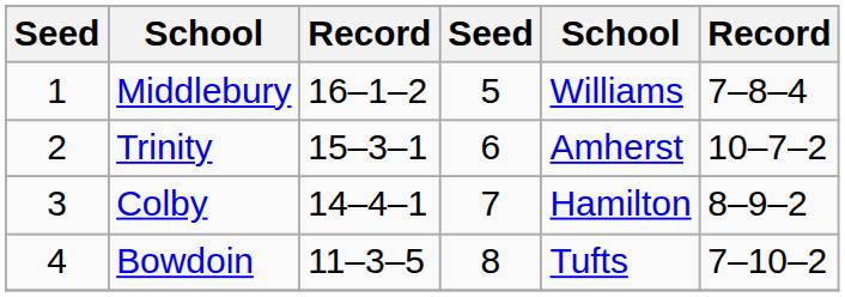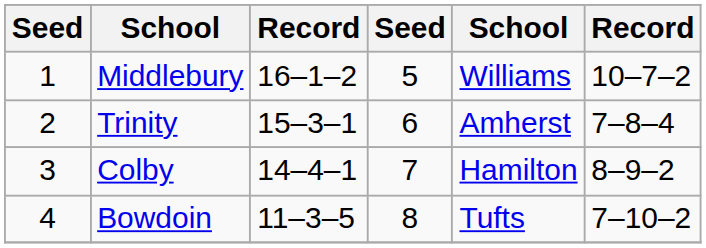 <table class="wikitable">
 <tr>
 <th>Seed</th>
 <th>School</th>
 <th>Record</th>
 <th>Seed</th>
 <th>School</th>
 <th>Record</th>
 </tr>
 <tr>
 <td align=center>1</td>
 <td><a href='#'>Middlebury</a></td>
 <td>16–1–2</td>
 <td align=center>5</td>
 <td><a href='#'>Williams</a></td>
-<td>7–8–4</td>
+<td>10–7–2</td>
 </tr>
 <tr>
 <td align=center>2</td>
 <td><a href='#'>Trinity</a></td>
 <td>15–3–1</td>
 <td align=center>6</td>
 <td><a href='#'>Amherst</a></td>
-<td>10–7–2</td>
+<td>7–8–4</td>
 </tr>
 <tr>
 <td align=center>3</td>
 <td><a href='#'>Colby</a></td>
 <td>14–4–1</td>
 <td align=center>7</td>
 <td><a href='#'>Hamilton</a></td>
 <td>8–9–2</td>
 </tr>
 <tr>
 <td align=center>4</td>
 <td><a href='#'>Bowdoin</a></td>
 <td>11–3–5</td>
 <td align=center>8</td>
 <td><a href='#'>Tufts</a></td>
 <td>7–10–2</td>
 </tr>
 <tr>
 </tr>
 </table>
